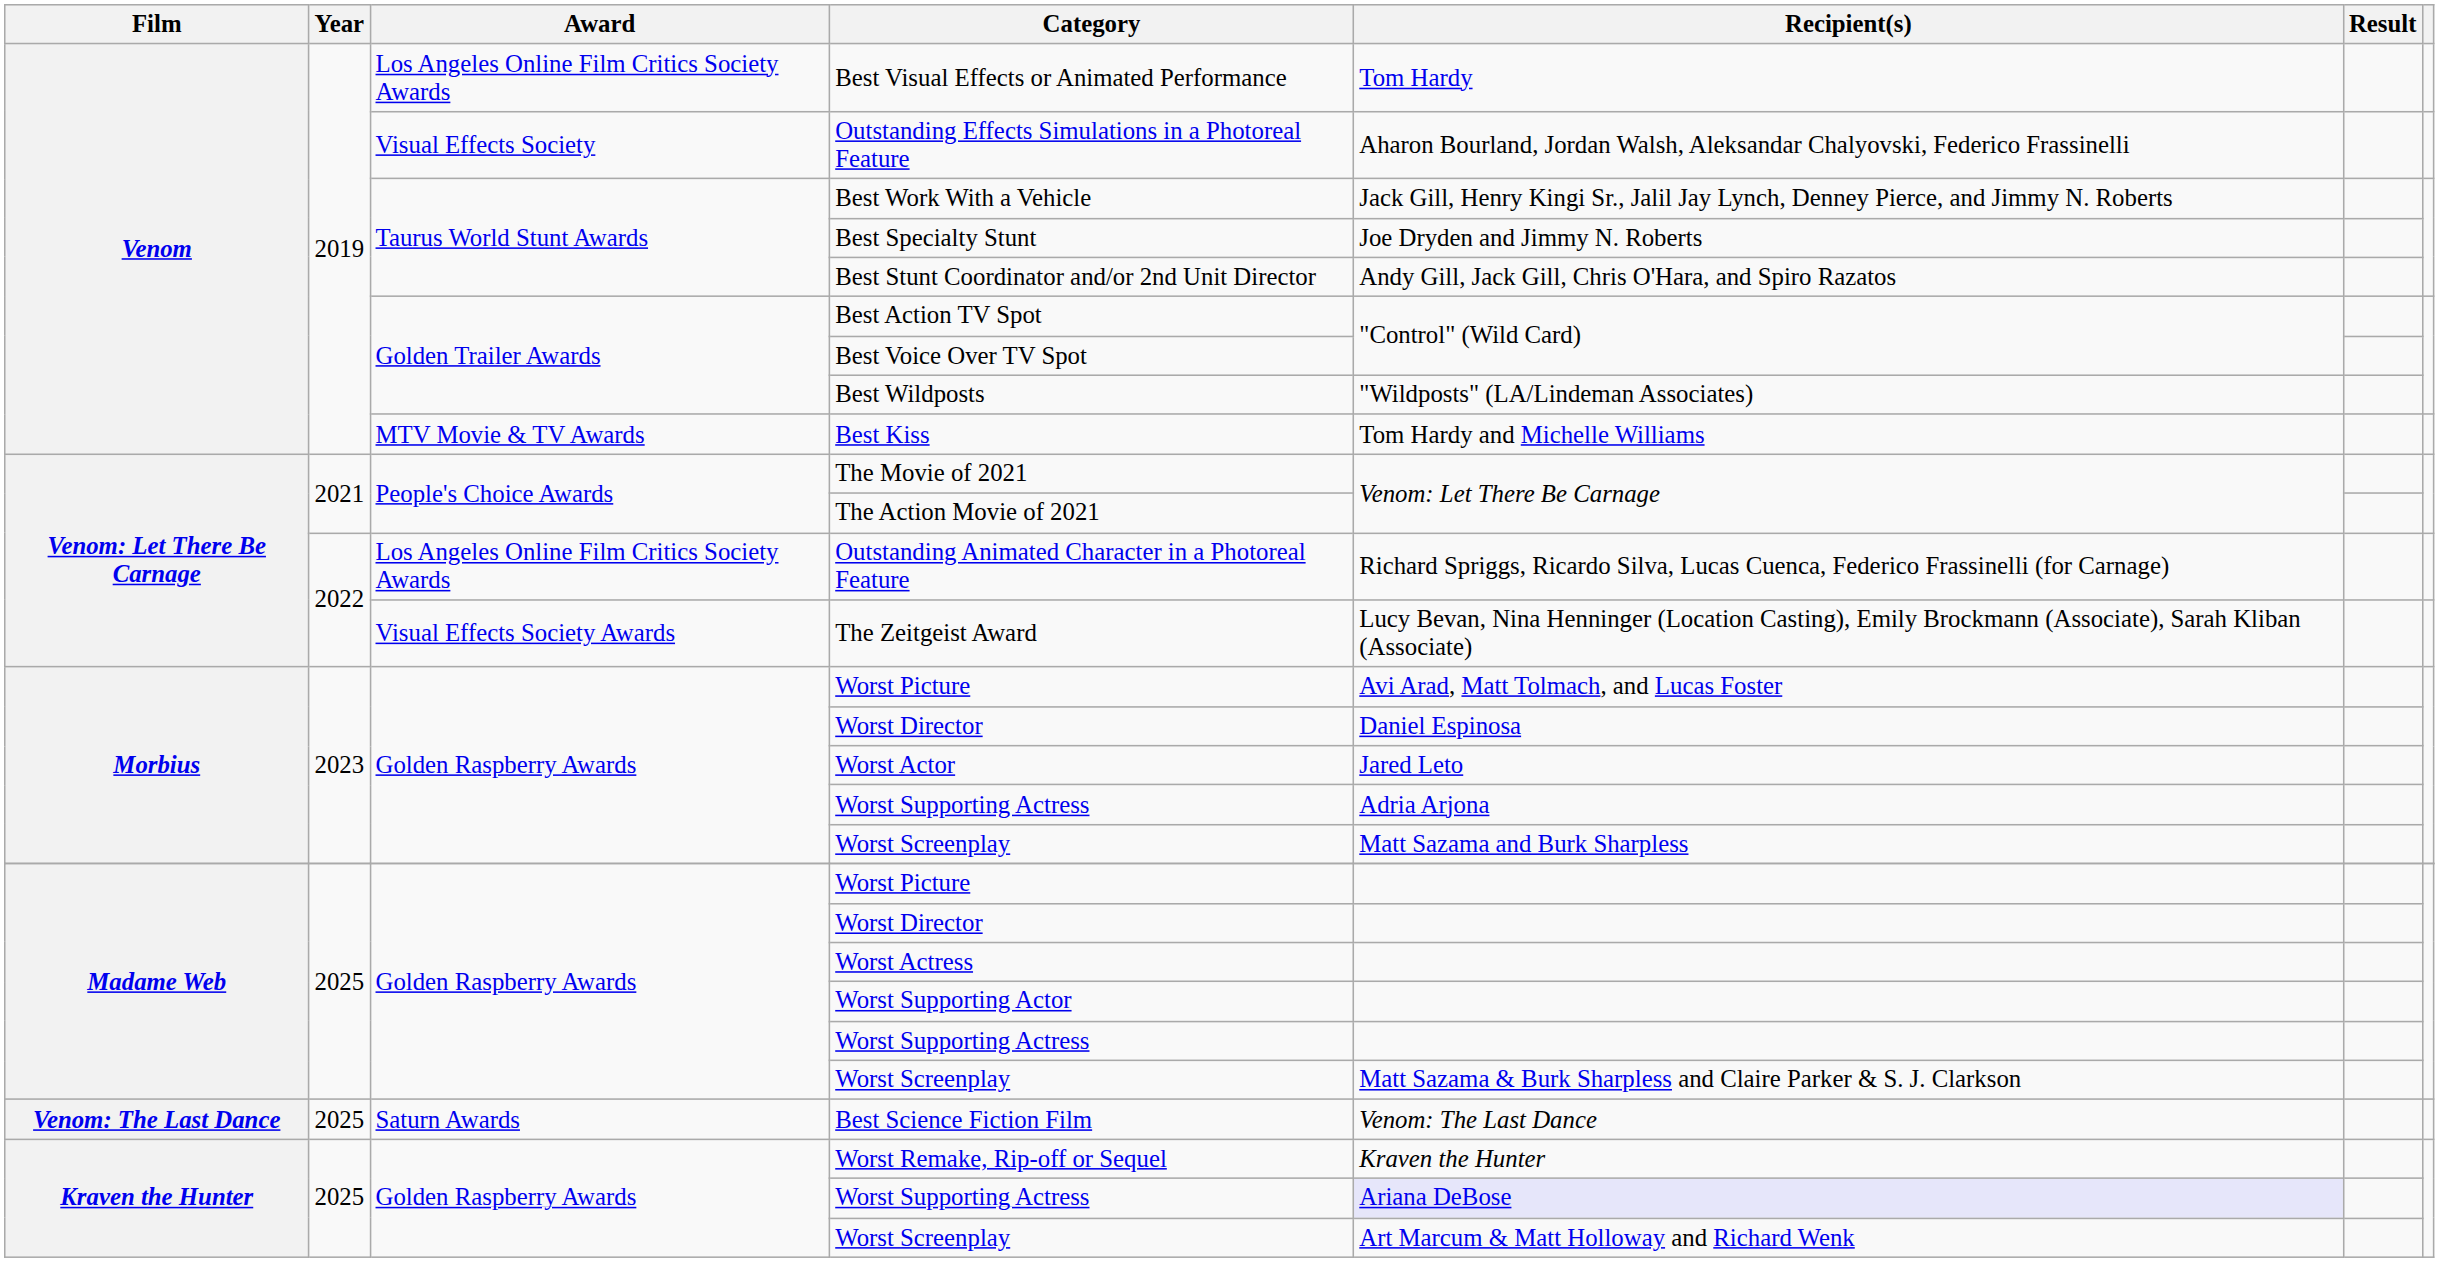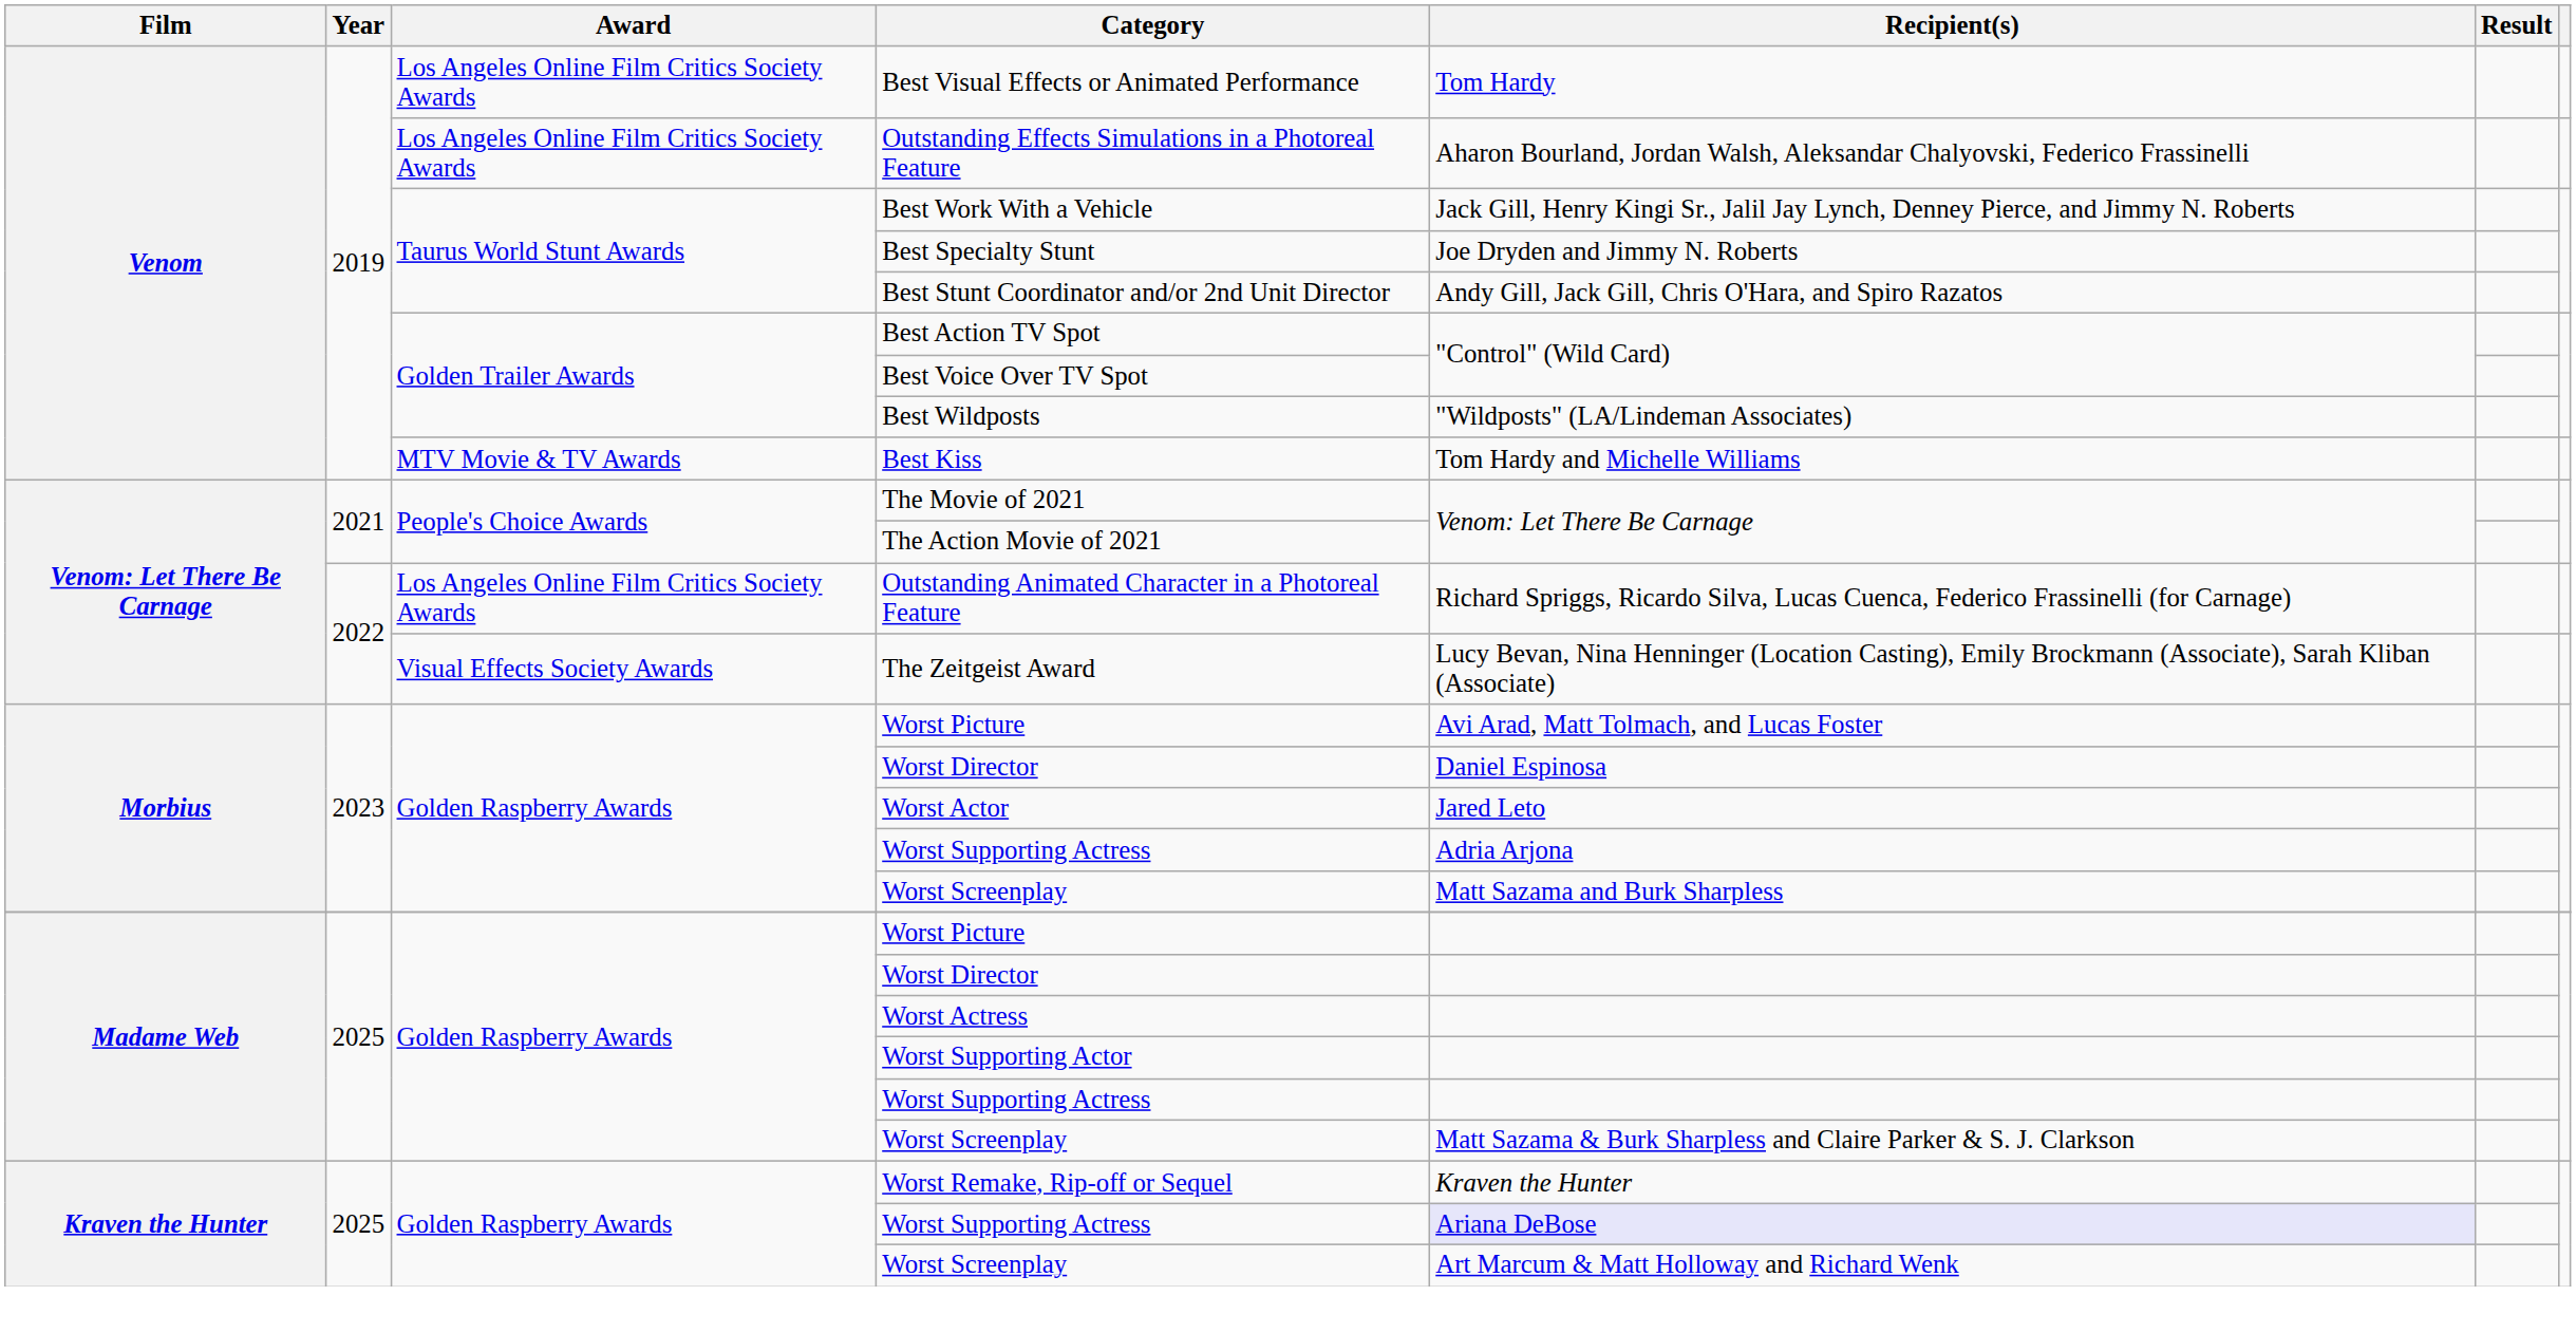 <table class="wikitable plainrowheaders sortable defaultleft">
 <tr>
 <th scope="col">Film</th>
 <th scope="col">Year</th>
 <th scope="col">Award</th>
 <th scope="col">Category</th>
 <th scope="col">Recipient(s)</th>
 <th scope="col">Result</th>
 <th scope="col" class="unsortable"></th>
 </tr>
 <tr>
 <th scope="row" rowspan="9"><em><a href='#'>Venom</a></em></th>
 <td rowspan="9">2019</td>
 <td><a href='#'>Los Angeles Online Film Critics Society Awards</a></td>
 <td>Best Visual Effects or Animated Performance</td>
 <td><a href='#'>Tom Hardy</a></td>
 <td></td>
 <td></td>
 </tr>
 <tr>
-<td><a href='#'>Visual Effects Society</a></td>
+<td><a href='#'>Los Angeles Online Film Critics Society Awards</a></td>
 <td><a href='#'>Outstanding Effects Simulations in a Photoreal Feature</a></td>
 <td>Aharon Bourland, Jordan Walsh, Aleksandar Chalyovski, Federico Frassinelli</td>
 <td></td>
 <td></td>
 </tr>
 <tr>
 <td rowspan="3"><a href='#'>Taurus World Stunt Awards</a></td>
 <td>Best Work With a Vehicle</td>
 <td>Jack Gill, Henry Kingi Sr., Jalil Jay Lynch, Denney Pierce, and Jimmy N. Roberts</td>
 <td></td>
 <td rowspan="3"></td>
 </tr>
 <tr>
 <td>Best Specialty Stunt</td>
 <td>Joe Dryden and Jimmy N. Roberts</td>
 <td></td>
 </tr>
 <tr>
 <td>Best Stunt Coordinator and/or 2nd Unit Director</td>
 <td>Andy Gill, Jack Gill, Chris O'Hara, and Spiro Razatos</td>
 <td></td>
 </tr>
 <tr>
 <td rowspan="3"><a href='#'>Golden Trailer Awards</a></td>
 <td>Best Action TV Spot</td>
 <td rowspan="2">"Control" (Wild Card)</td>
 <td></td>
 <td rowspan="3"></td>
 </tr>
 <tr>
 <td>Best Voice Over TV Spot</td>
 <td></td>
 </tr>
 <tr>
 <td>Best Wildposts</td>
 <td>"Wildposts" (LA/Lindeman Associates)</td>
 <td></td>
 </tr>
 <tr>
 <td><a href='#'>MTV Movie & TV Awards</a></td>
 <td><a href='#'>Best Kiss</a></td>
 <td>Tom Hardy and <a href='#'>Michelle Williams</a></td>
 <td></td>
 <td></td>
 </tr>
 <tr>
 <th scope="row" rowspan="4"><em><a href='#'>Venom: Let There Be Carnage</a></em></th>
 <td rowspan="2">2021</td>
 <td rowspan="2"><a href='#'>People's Choice Awards</a></td>
 <td>The Movie of 2021</td>
 <td rowspan="2"><em>Venom: Let There Be Carnage</em></td>
 <td></td>
 <td rowspan="2"></td>
 </tr>
 <tr>
 <td>The Action Movie of 2021</td>
 <td></td>
 </tr>
 <tr>
 <td rowspan="2">2022</td>
 <td><a href='#'>Los Angeles Online Film Critics Society Awards</a></td>
 <td><a href='#'>Outstanding Animated Character in a Photoreal Feature</a></td>
 <td>Richard Spriggs, Ricardo Silva, Lucas Cuenca, Federico Frassinelli (for Carnage)</td>
 <td></td>
 <td></td>
 </tr>
 <tr>
 <td><a href='#'>Visual Effects Society Awards</a></td>
 <td>The Zeitgeist Award</td>
 <td>Lucy Bevan, Nina Henninger (Location Casting), Emily Brockmann (Associate), Sarah Kliban (Associate)</td>
 <td></td>
 <td></td>
 </tr>
 <tr>
 <th scope="row" rowspan="5"><em><a href='#'>Morbius</a></em></th>
 <td rowspan="5">2023</td>
 <td rowspan="5"><a href='#'>Golden Raspberry Awards</a></td>
 <td><a href='#'>Worst Picture</a></td>
 <td><a href='#'>Avi Arad</a>, <a href='#'>Matt Tolmach</a>, and <a href='#'>Lucas Foster</a></td>
 <td></td>
 <td rowspan="5"></td>
 </tr>
 <tr>
 <td><a href='#'>Worst Director</a></td>
 <td><a href='#'>Daniel Espinosa</a></td>
 <td></td>
 </tr>
 <tr>
 <td><a href='#'>Worst Actor</a></td>
 <td><a href='#'>Jared Leto</a></td>
 <td></td>
 </tr>
 <tr>
 <td><a href='#'>Worst Supporting Actress</a></td>
 <td><a href='#'>Adria Arjona</a></td>
 <td></td>
 </tr>
 <tr>
 <td><a href='#'>Worst Screenplay</a></td>
 <td><a href='#'>Matt Sazama and Burk Sharpless</a></td>
 <td></td>
 </tr>
 <tr>
 </tr>
 <tr>
 <th scope="row" rowspan="6"><em><a href='#'>Madame Web</a></em></th>
 <td rowspan="6">2025</td>
 <td rowspan="6"><a href='#'>Golden Raspberry Awards</a></td>
 <td><a href='#'>Worst Picture</a></td>
 <td></td>
 <td></td>
 <td rowspan="6"><br></td>
 </tr>
 <tr>
 <td><a href='#'>Worst Director</a></td>
 <td></td>
 <td></td>
 </tr>
 <tr>
 <td><a href='#'>Worst Actress</a></td>
 <td></td>
 <td></td>
 </tr>
 <tr>
 <td><a href='#'>Worst Supporting Actor</a></td>
 <td></td>
 <td></td>
 </tr>
 <tr>
 <td><a href='#'>Worst Supporting Actress</a></td>
 <td></td>
 <td></td>
 </tr>
 <tr>
 <td><a href='#'>Worst Screenplay</a></td>
 <td data-sort-value="Sazama, Matt; Sharpless, Burk; Parker, Claire; and Clarkson, S. J."><a href='#'>Matt Sazama & Burk Sharpless</a> and Claire Parker & S. J. Clarkson</td>
 <td></td>
 </tr>
 <tr>
-<th scope="row"><em><a href='#'>Venom: The Last Dance</a></em></th>
-<td>2025</td>
-<td><a href='#'>Saturn Awards</a></td>
-<td><a href='#'>Best Science Fiction Film</a></td>
-<td><em>Venom: The Last Dance</em></td>
-<td></td>
-<td></td>
-</tr>
-<tr>
 <th scope="row" rowspan="3"><em><a href='#'>Kraven the Hunter</a></em></th>
 <td rowspan="3">2025</td>
 <td rowspan="3"><a href='#'>Golden Raspberry Awards</a></td>
 <td><a href='#'>Worst Remake, Rip-off or Sequel</a></td>
 <td><em>Kraven the Hunter</em></td>
 <td></td>
 <td rowspan="3"></td>
 </tr>
 <tr>
 <td><a href='#'>Worst Supporting Actress</a></td>
 <td style="background: lavender;"><a href='#'>Ariana DeBose</a></td>
 <td></td>
 </tr>
 <tr>
 <td><a href='#'>Worst Screenplay</a></td>
 <td><a href='#'>Art Marcum & Matt Holloway</a> and <a href='#'>Richard Wenk</a></td>
 <td></td>
 </tr>
 </table>
